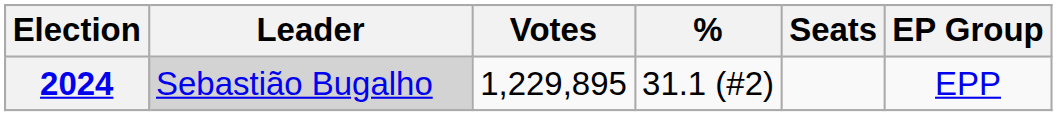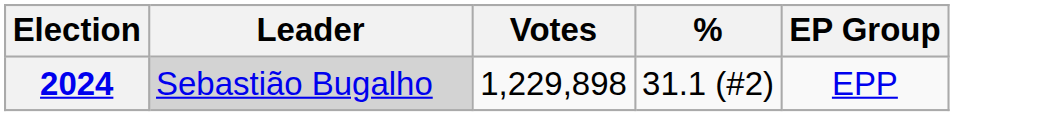 <table class="wikitable" style="text-align:right;">
 <tr>
 <th>Election</th>
 <th width="150px">Leader</th>
 <th>Votes</th>
 <th>%</th>
-<th>Seats</th>
 <th>EP Group</th>
 </tr>
 <tr>
 <th><a href='#'>2024</a></th>
 <td align="left" style="background: lightgrey;"><a href='#'>Sebastião Bugalho</a></td>
-<td>1,229,895</td>
+<td>1,229,898</td>
 <td>31.1 (#2)</td>
-<td></td>
 <td align="center"><a href='#'>EPP</a></td>
 </tr>
 </table>
